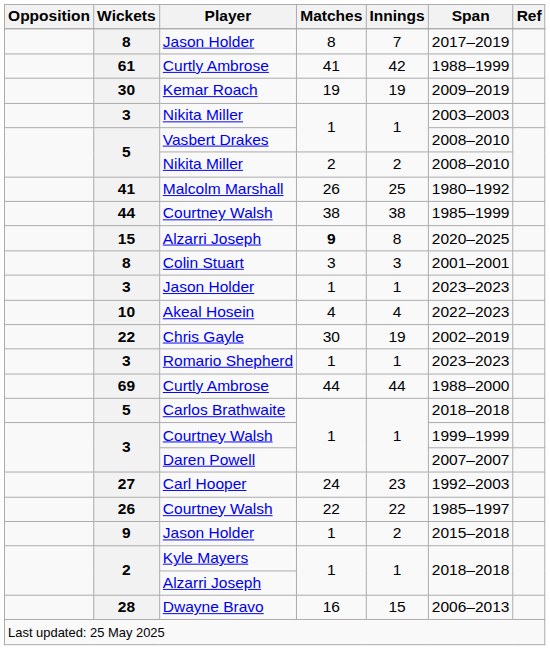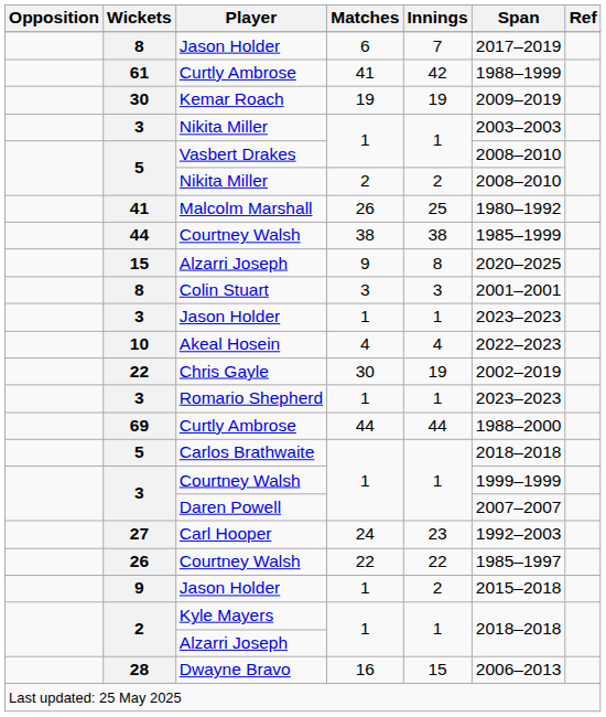 <table class="wikitable plainrowheaders sortable">
 <tr>
 <th scope="col">Opposition</th>
 <th scope="col">Wickets</th>
 <th scope="col">Player</th>
 <th scope="col">Matches</th>
 <th scope="col">Innings</th>
 <th scope="col">Span</th>
 <th scope="col">Ref</th>
 </tr>
 <tr>
 </tr>
 <tr>
 <td></td>
 <th scope=row style=text-align:center;>8</th>
 <td><a href='#'>Jason Holder</a></td>
-<td align="center">8</td>
+<td align="center">6</td>
 <td align=center>7</td>
 <td>2017–2019</td>
 <td></td>
 </tr>
 <tr>
 <td></td>
 <th scope=row style=text-align:center;>61</th>
 <td><a href='#'>Curtly Ambrose</a></td>
 <td align="center">41</td>
 <td align="center">42</td>
 <td>1988–1999</td>
 <td></td>
 </tr>
 <tr>
 <td></td>
 <th scope=row style=text-align:center;>30</th>
 <td><a href='#'>Kemar Roach</a></td>
 <td align="center">19</td>
 <td align="center">19</td>
 <td>2009–2019</td>
 <td></td>
 </tr>
 <tr>
 <td></td>
 <th scope=row style=text-align:center;>3</th>
 <td><a href='#'>Nikita Miller</a></td>
 <td align="center" rowspan=2>1</td>
 <td align=center rowspan=2>1</td>
 <td>2003–2003</td>
 <td></td>
 </tr>
 <tr>
 <td rowspan=2></td>
 <th scope=row style=text-align:center; rowspan=2>5</th>
 <td><a href='#'>Vasbert Drakes</a></td>
 <td>2008–2010</td>
 <td rowspan=2></td>
 </tr>
 <tr>
 <td><a href='#'>Nikita Miller</a></td>
 <td align="center">2</td>
 <td align="center">2</td>
 <td>2008–2010</td>
 </tr>
 <tr>
 <td></td>
 <th scope="row" style="text-align:center;">41</th>
 <td><a href='#'>Malcolm Marshall</a></td>
 <td align="center">26</td>
 <td align="center">25</td>
 <td>1980–1992</td>
 <td></td>
 </tr>
 <tr>
 <td></td>
 <th scope=row style=text-align:center;>44</th>
 <td><a href='#'>Courtney Walsh</a></td>
 <td align="center">38</td>
 <td align=center>38</td>
 <td>1985–1999</td>
 <td></td>
 </tr>
 <tr>
 <td></td>
 <th scope=row style=text-align:center;>15</th>
 <td><a href='#'>Alzarri Joseph</a></td>
-<td align="center"><strong>9</strong></td>
+<td align="center">9</td>
 <td align="center">8</td>
 <td>2020–2025</td>
 <td></td>
 </tr>
 <tr>
 <td></td>
 <th scope=row style=text-align:center;>8</th>
 <td><a href='#'>Colin Stuart</a></td>
 <td align="center">3</td>
 <td align="center">3</td>
 <td>2001–2001</td>
 <td></td>
 </tr>
 <tr>
 <td></td>
 <th scope=row style=text-align:center;>3</th>
 <td><a href='#'>Jason Holder</a></td>
 <td align="center">1</td>
 <td align=center>1</td>
 <td>2023–2023</td>
 <td></td>
 </tr>
 <tr>
 <td></td>
 <th scope=row style=text-align:center;>10</th>
 <td><a href='#'>Akeal Hosein</a></td>
 <td align="center">4</td>
 <td align=center>4</td>
 <td>2022–2023</td>
 <td></td>
 </tr>
 <tr>
 <td></td>
 <th scope="row" style="text-align:center;">22</th>
 <td><a href='#'>Chris Gayle</a></td>
 <td align="center">30</td>
 <td align="center">19</td>
 <td>2002–2019</td>
 <td></td>
 </tr>
 <tr>
 <td></td>
 <th scope=row style=text-align:center;>3</th>
 <td><a href='#'>Romario Shepherd</a></td>
 <td align="center">1</td>
 <td align=center>1</td>
 <td>2023–2023</td>
 <td></td>
 </tr>
 <tr>
 <td></td>
 <th scope=row style=text-align:center;>69</th>
 <td><a href='#'>Curtly Ambrose</a></td>
 <td align="center">44</td>
 <td align="center">44</td>
 <td>1988–2000</td>
 <td></td>
 </tr>
 <tr>
 <td></td>
 <th scope=row style=text-align:center;>5</th>
 <td><a href='#'>Carlos Brathwaite</a></td>
 <td align="center" rowspan=3>1</td>
 <td align=center rowspan=3>1</td>
 <td>2018–2018</td>
 <td></td>
 </tr>
 <tr>
 <td rowspan=2></td>
 <th scope=row style=text-align:center; rowspan=2>3</th>
 <td><a href='#'>Courtney Walsh</a></td>
 <td>1999–1999</td>
 <td></td>
 </tr>
 <tr>
 <td><a href='#'>Daren Powell</a></td>
 <td>2007–2007</td>
 </tr>
 <tr>
 <td></td>
 <th scope=row style=text-align:center;>27</th>
 <td><a href='#'>Carl Hooper</a></td>
 <td align="center">24</td>
 <td align="center">23</td>
 <td>1992–2003</td>
 <td></td>
 </tr>
 <tr>
 <td></td>
 <th scope=row style=text-align:center;>26</th>
 <td><a href='#'>Courtney Walsh</a></td>
 <td align="center">22</td>
 <td align="center">22</td>
 <td>1985–1997</td>
 <td></td>
 </tr>
 <tr>
 <td></td>
 <th scope=row style=text-align:center;>9</th>
 <td><a href='#'>Jason Holder</a></td>
 <td align="center">1</td>
 <td align="center">2</td>
 <td>2015–2018</td>
 <td></td>
 </tr>
 <tr>
 <td rowspan=2></td>
 <th scope="row" style="text-align:center;" rowspan=2>2</th>
 <td><a href='#'>Kyle Mayers</a></td>
 <td align="center" rowspan=2>1</td>
 <td align="center" rowspan=2>1</td>
 <td rowspan=2>2018–2018</td>
 <td rowspan=2></td>
 </tr>
 <tr>
 <td><a href='#'>Alzarri Joseph</a></td>
 </tr>
 <tr>
 <td></td>
 <th scope="row" style="text-align:center;">28</th>
 <td><a href='#'>Dwayne Bravo</a></td>
 <td align="center">16</td>
 <td align=center>15</td>
 <td>2006–2013</td>
 <td></td>
 </tr>
 <tr>
 <td colspan=7><small>Last updated: 25 May 2025</small></td>
 </tr>
 </table>
